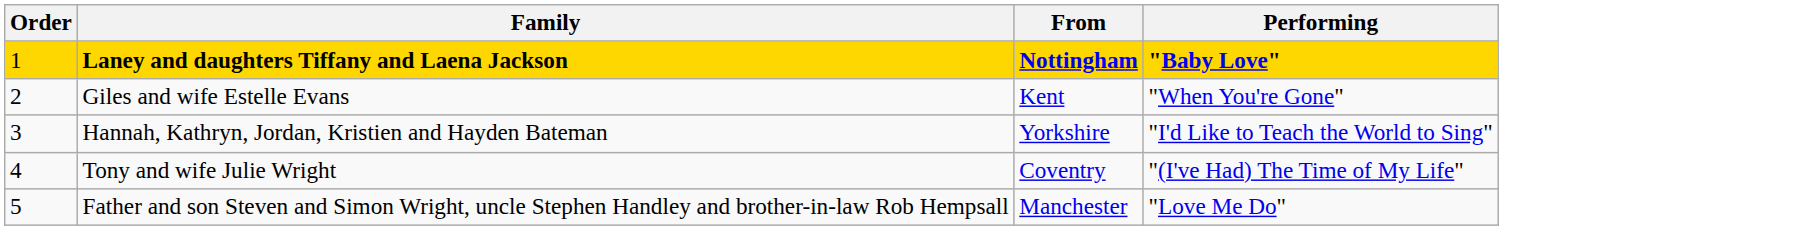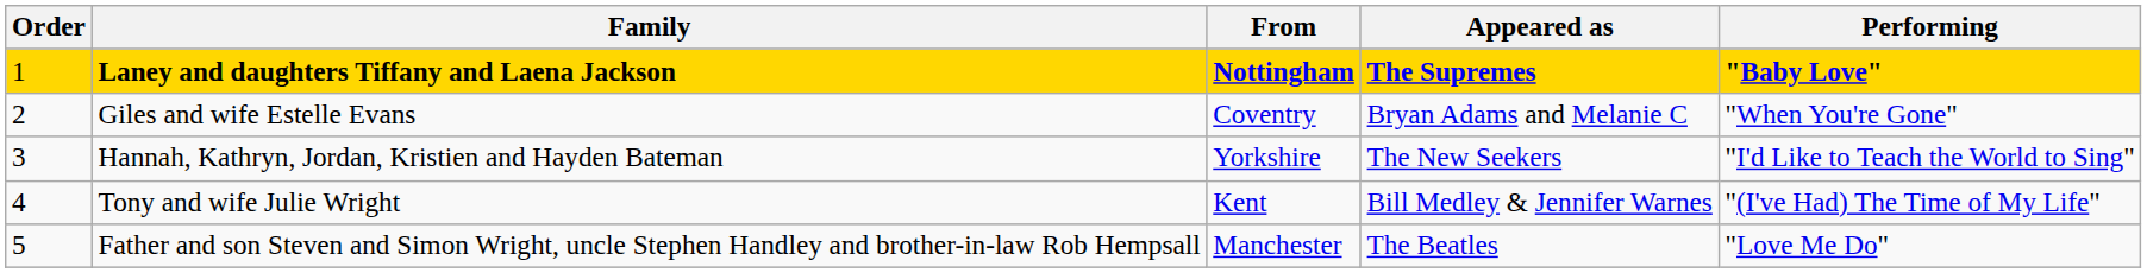 <table class="wikitable">
 <tr>
 <th>Order</th>
 <th>Family</th>
 <th>From</th>
+<th>Appeared as</th>
 <th>Performing</th>
 </tr>
 <tr style="background:gold;">
 <td>1</td>
 <td><strong>Laney and daughters Tiffany and Laena Jackson</strong></td>
 <td><strong><a href='#'>Nottingham</a></strong></td>
+<td><strong><a href='#'>The Supremes</a></strong></td>
 <td><strong>"<a href='#'>Baby Love</a>"</strong></td>
 </tr>
 <tr>
 <td>2</td>
 <td>Giles and wife Estelle Evans</td>
-<td><a href='#'>Kent</a></td>
+<td><a href='#'>Coventry</a></td>
+<td><a href='#'>Bryan Adams</a> and <a href='#'>Melanie C</a></td>
 <td>"<a href='#'>When You're Gone</a>"</td>
 </tr>
 <tr>
 <td>3</td>
 <td>Hannah, Kathryn, Jordan, Kristien and Hayden Bateman</td>
 <td><a href='#'>Yorkshire</a></td>
+<td><a href='#'>The New Seekers</a></td>
 <td>"<a href='#'>I'd Like to Teach the World to Sing</a>"</td>
 </tr>
 <tr>
 <td>4</td>
 <td>Tony and wife Julie Wright</td>
-<td><a href='#'>Coventry</a></td>
+<td><a href='#'>Kent</a></td>
+<td><a href='#'>Bill Medley</a> & <a href='#'>Jennifer Warnes</a></td>
 <td>"<a href='#'>(I've Had) The Time of My Life</a>"</td>
 </tr>
 <tr>
 <td>5</td>
 <td>Father and son Steven and Simon Wright, uncle Stephen Handley and brother-in-law Rob Hempsall</td>
 <td><a href='#'>Manchester</a></td>
+<td><a href='#'>The Beatles</a></td>
 <td>"<a href='#'>Love Me Do</a>"</td>
 </tr>
 </table>
